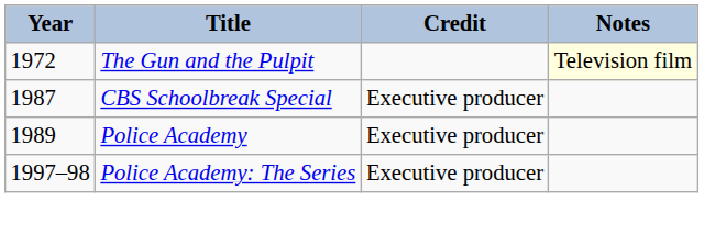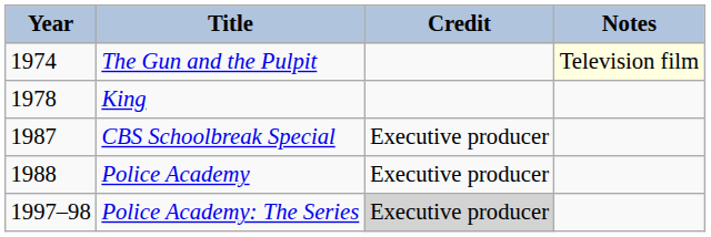 <table class="wikitable" style="font-size:95%;">
 <tr>
 <th style="background:#B0C4DE;">Year</th>
 <th style="background:#B0C4DE;">Title</th>
 <th style="background:#B0C4DE;">Credit</th>
 <th style="background:#B0C4DE;">Notes</th>
 </tr>
 <tr>
-<td>1972</td>
+<td>1974</td>
 <td><em><a href='#'>The Gun and the Pulpit</a></em></td>
 <td></td>
 <td style="background: lightyellow;">Television film</td>
+</tr>
+<tr>
+<td>1978</td>
+<td><em><a href='#'>King</a></em></td>
+<td></td>
+<td></td>
 </tr>
 <tr>
 <td>1987</td>
 <td><em><a href='#'>CBS Schoolbreak Special</a></em></td>
 <td>Executive producer</td>
 <td></td>
 </tr>
 <tr>
-<td>1989</td>
+<td>1988</td>
 <td><em><a href='#'>Police Academy</a></em></td>
 <td>Executive producer</td>
 <td></td>
 </tr>
 <tr>
 <td>1997–98</td>
 <td><em><a href='#'>Police Academy: The Series</a></em></td>
-<td>Executive producer</td>
+<td style="background: lightgrey;">Executive producer</td>
 <td></td>
 </tr>
 </table>
